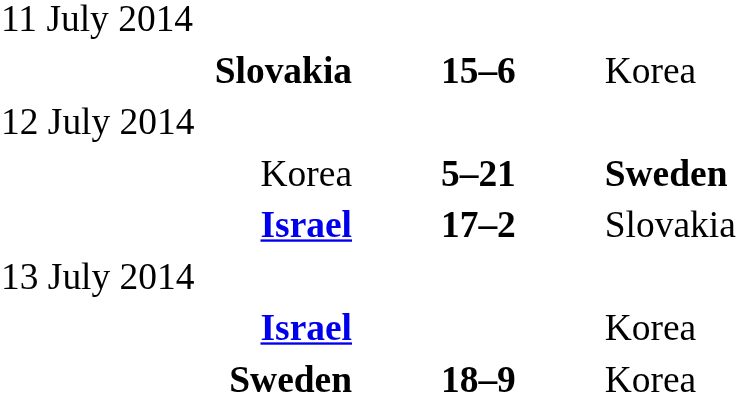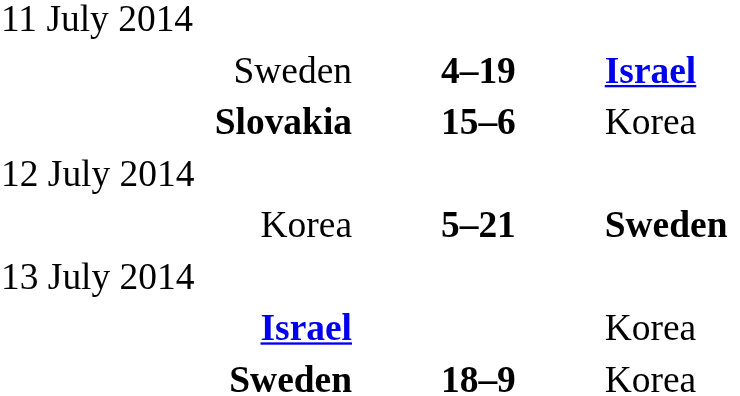 <table>
 <tr>
 <th width=150></th>
 <th width=100></th>
 <th width=150></th>
 </tr>
 <tr>
 <td>11 July 2014</td>
+</tr>
+<tr>
+<td align=right>Sweden </td>
+<td align=center><strong>4–19</strong></td>
+<td> <strong><a href='#'>Israel</a></strong></td>
 </tr>
 <tr>
 <td align=right><strong>Slovakia</strong> </td>
 <td align=center><strong>15–6</strong></td>
 <td> Korea</td>
 </tr>
 <tr>
 <td>12 July 2014</td>
 </tr>
 <tr>
 <td align=right>Korea </td>
 <td align=center><strong>5–21</strong></td>
 <td> <strong>Sweden</strong></td>
 </tr>
 <tr>
-<td align=right><strong><a href='#'>Israel</a></strong> </td>
-<td align=center><strong>17–2</strong></td>
-<td> Slovakia</td>
-</tr>
-<tr>
 <td>13 July 2014</td>
 </tr>
 <tr>
 <td align=right><strong><a href='#'>Israel</a></strong> </td>
 <td align=center></td>
 <td> Korea</td>
 </tr>
 <tr>
 <td align=right><strong>Sweden</strong> </td>
 <td align=center><strong>18–9</strong></td>
 <td> Korea</td>
 </tr>
 </table>
